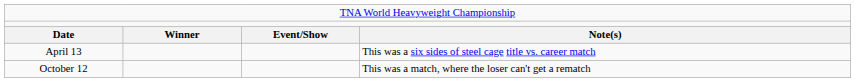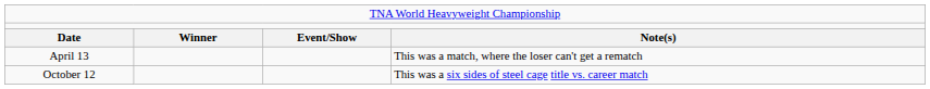 <table class="wikitable" style="text-align:center; width:100%;">
 <tr>
 <td colspan="5"><a href='#'>TNA World Heavyweight Championship</a></td>
 </tr>
 <tr>
 <td colspan="5"><strong></strong></td>
 </tr>
 <tr>
 <th width="14%">Date</th>
 <th width="14%">Winner</th>
 <th width="14%">Event/Show</th>
 <th width="58%">Note(s)</th>
 </tr>
 <tr>
 <td>April 13</td>
 <td></td>
 <td></td>
-<td align="left">This was a <a href='#'>six sides of steel cage</a> <a href='#'>title vs. career match</a></td>
+<td align="left">This was a match, where the loser can't get a rematch</td>
 </tr>
 <tr>
 <td>October 12</td>
 <td></td>
 <td></td>
-<td align="left">This was a match, where the loser can't get a rematch</td>
+<td align="left">This was a <a href='#'>six sides of steel cage</a> <a href='#'>title vs. career match</a></td>
 </tr>
 </table>
